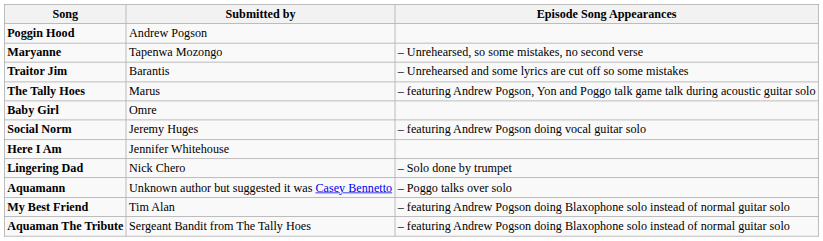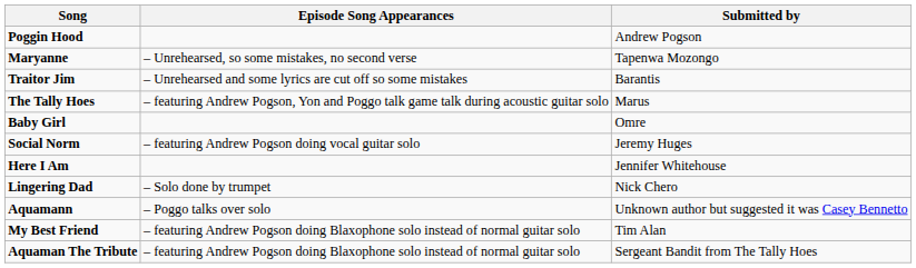 <table class="wikitable mw-collapsible">
 <tr>
 <th>Song</th>
+<th>Episode Song Appearances</th>
 <th>Submitted by</th>
-<th>Episode Song Appearances</th>
 </tr>
 <tr>
 <td><strong>Poggin Hood</strong></td>
+<td></td>
 <td>Andrew Pogson</td>
-<td></td>
 </tr>
 <tr>
 <td><strong>Maryanne</strong></td>
+<td> – Unrehearsed, so some mistakes, no second verse</td>
 <td>Tapenwa Mozongo</td>
-<td> – Unrehearsed, so some mistakes, no second verse</td>
 </tr>
 <tr>
 <td><strong>Traitor Jim</strong></td>
+<td> – Unrehearsed and some lyrics are cut off so some mistakes</td>
 <td>Barantis</td>
-<td> – Unrehearsed and some lyrics are cut off so some mistakes</td>
 </tr>
 <tr>
 <td><strong>The Tally Hoes</strong></td>
+<td> – featuring Andrew Pogson, Yon and Poggo talk game talk during acoustic guitar solo</td>
 <td>Marus</td>
-<td> – featuring Andrew Pogson, Yon and Poggo talk game talk during acoustic guitar solo</td>
 </tr>
 <tr>
 <td><strong>Baby Girl</strong></td>
+<td></td>
 <td>Omre</td>
-<td></td>
 </tr>
 <tr>
 <td><strong>Social Norm</strong></td>
+<td> – featuring Andrew Pogson doing vocal guitar solo</td>
 <td>Jeremy Huges</td>
-<td> – featuring Andrew Pogson doing vocal guitar solo</td>
 </tr>
 <tr>
 <td><strong>Here I Am</strong></td>
+<td></td>
 <td>Jennifer Whitehouse</td>
-<td></td>
 </tr>
 <tr>
 <td><strong>Lingering Dad</strong></td>
+<td> – Solo done by trumpet</td>
 <td>Nick Chero</td>
-<td> – Solo done by trumpet</td>
 </tr>
 <tr>
 <td><strong>Aquamann</strong></td>
+<td> – Poggo talks over solo</td>
 <td>Unknown author but suggested it was <a href='#'>Casey Bennetto</a></td>
-<td> – Poggo talks over solo</td>
 </tr>
 <tr>
 <td><strong>My Best Friend</strong></td>
+<td> – featuring Andrew Pogson doing Blaxophone solo instead of normal guitar solo</td>
 <td>Tim Alan</td>
-<td> – featuring Andrew Pogson doing Blaxophone solo instead of normal guitar solo</td>
 </tr>
 <tr>
 <td><strong>Aquaman The Tribute</strong></td>
+<td> – featuring Andrew Pogson doing Blaxophone solo instead of normal guitar solo</td>
 <td>Sergeant Bandit from The Tally Hoes</td>
-<td> – featuring Andrew Pogson doing Blaxophone solo instead of normal guitar solo</td>
 </tr>
 </table>
